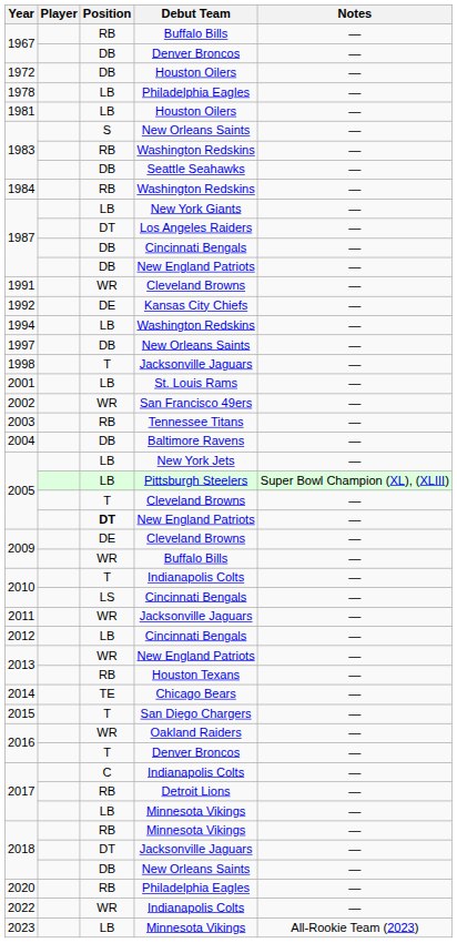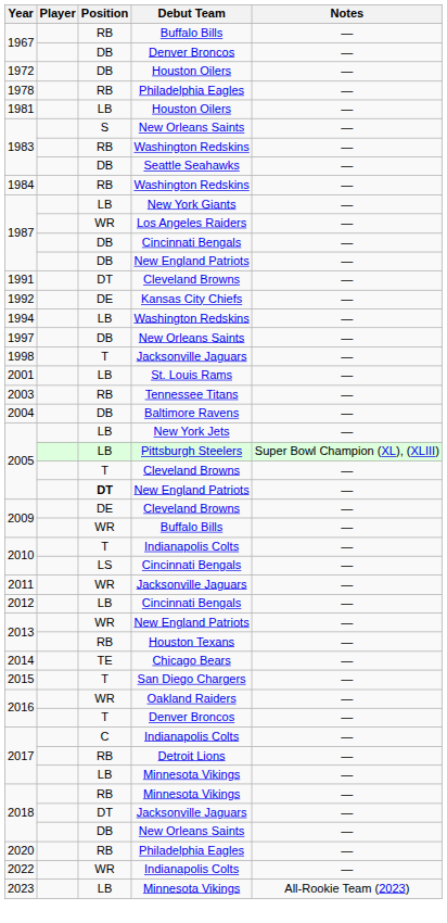 <table class="wikitable sortable" style="text-align: center;">
 <tr>
 <th>Year</th>
 <th>Player</th>
 <th>Position</th>
 <th>Debut Team</th>
 <th>Notes</th>
 </tr>
 <tr>
 <td rowspan="2">1967</td>
 <td style="text-align:center"></td>
 <td style="text-align:center">RB</td>
 <td style="text-align:center"><a href='#'>Buffalo Bills</a></td>
 <td style="text-align:center">—</td>
 </tr>
 <tr>
 <td style="text-align:center"></td>
 <td style="text-align:center">DB</td>
 <td style="text-align:center"><a href='#'>Denver Broncos</a></td>
 <td style="text-align:center">—</td>
 </tr>
 <tr>
 <td style="text-align:center">1972</td>
 <td style="text-align:center"></td>
 <td style="text-align:center">DB</td>
 <td style="text-align:center"><a href='#'>Houston Oilers</a></td>
 <td style="text-align:center">—</td>
 </tr>
 <tr>
 <td style="text-align:center">1978</td>
 <td style="text-align:center"></td>
-<td style="text-align:center">LB</td>
+<td style="text-align:center">RB</td>
 <td style="text-align:center"><a href='#'>Philadelphia Eagles</a></td>
 <td style="text-align:center">—</td>
 </tr>
 <tr>
 <td style="text-align:center">1981</td>
 <td style="text-align:center"></td>
 <td style="text-align:center">LB</td>
 <td style="text-align:center"><a href='#'>Houston Oilers</a></td>
 <td style="text-align:center">—</td>
 </tr>
 <tr>
 <td rowspan="3">1983</td>
 <td style="text-align:center"></td>
 <td style="text-align:center">S</td>
 <td style="text-align:center"><a href='#'>New Orleans Saints</a></td>
 <td style="text-align:center">—</td>
 </tr>
 <tr>
 <td style="text-align:center"></td>
 <td style="text-align:center">RB</td>
 <td style="text-align:center"><a href='#'>Washington Redskins</a></td>
 <td style="text-align:center">—</td>
 </tr>
 <tr>
 <td style="text-align:center"></td>
 <td style="text-align:center">DB</td>
 <td style="text-align:center"><a href='#'>Seattle Seahawks</a></td>
 <td style="text-align:center">—</td>
 </tr>
 <tr>
 <td style="text-align:center">1984</td>
 <td style="text-align:center"></td>
 <td style="text-align:center">RB</td>
 <td style="text-align:center"><a href='#'>Washington Redskins</a></td>
 <td style="text-align:center">—</td>
 </tr>
 <tr>
 <td rowspan="4">1987</td>
 <td style="text-align:center"></td>
 <td style="text-align:center">LB</td>
 <td style="text-align:center"><a href='#'>New York Giants</a></td>
 <td style="text-align:center">—</td>
 </tr>
 <tr>
 <td style="text-align:center"></td>
-<td style="text-align:center">DT</td>
+<td style="text-align:center">WR</td>
 <td style="text-align:center"><a href='#'>Los Angeles Raiders</a></td>
 <td style="text-align:center">—</td>
 </tr>
 <tr>
 <td style="text-align:center"></td>
 <td style="text-align:center">DB</td>
 <td style="text-align:center"><a href='#'>Cincinnati Bengals</a></td>
 <td style="text-align:center">—</td>
 </tr>
 <tr>
 <td style="text-align:center"></td>
 <td style="text-align:center">DB</td>
 <td style="text-align:center"><a href='#'>New England Patriots</a></td>
 <td style="text-align:center">—</td>
 </tr>
 <tr>
 <td style="text-align:center">1991</td>
 <td style="text-align:center"></td>
-<td style="text-align:center">WR</td>
+<td style="text-align:center">DT</td>
 <td style="text-align:center"><a href='#'>Cleveland Browns</a></td>
 <td style="text-align:center">—</td>
 </tr>
 <tr>
 <td style="text-align:center">1992</td>
 <td style="text-align:center"></td>
 <td style="text-align:center">DE</td>
 <td style="text-align:center"><a href='#'>Kansas City Chiefs</a></td>
 <td style="text-align:center">—</td>
 </tr>
 <tr>
 <td style="text-align:center">1994</td>
 <td style="text-align:center"></td>
 <td style="text-align:center">LB</td>
 <td style="text-align:center"><a href='#'>Washington Redskins</a></td>
 <td style="text-align:center">—</td>
 </tr>
 <tr>
 <td style="text-align:center">1997</td>
 <td style="text-align:center"></td>
 <td style="text-align:center">DB</td>
 <td style="text-align:center"><a href='#'>New Orleans Saints</a></td>
 <td style="text-align:center">—</td>
 </tr>
 <tr>
 <td style="text-align:center">1998</td>
 <td style="text-align:center"></td>
 <td style="text-align:center">T</td>
 <td style="text-align:center"><a href='#'>Jacksonville Jaguars</a></td>
 <td style="text-align:center">—</td>
 </tr>
 <tr>
 <td style="text-align:center">2001</td>
 <td style="text-align:center"></td>
 <td style="text-align:center">LB</td>
 <td style="text-align:center"><a href='#'>St. Louis Rams</a></td>
-<td style="text-align:center">—</td>
-</tr>
-<tr>
-<td style="text-align:center">2002</td>
-<td style="text-align:center"></td>
-<td style="text-align:center">WR</td>
-<td style="text-align:center"><a href='#'>San Francisco 49ers</a></td>
 <td style="text-align:center">—</td>
 </tr>
 <tr>
 <td style="text-align:center">2003</td>
 <td style="text-align:center"></td>
 <td style="text-align:center">RB</td>
 <td style="text-align:center"><a href='#'>Tennessee Titans</a></td>
 <td style="text-align:center">—</td>
 </tr>
 <tr>
 <td style="text-align:center">2004</td>
 <td style="text-align:center"></td>
 <td style="text-align:center">DB</td>
 <td style="text-align:center"><a href='#'>Baltimore Ravens</a></td>
 <td style="text-align:center">—</td>
 </tr>
 <tr>
 <td rowspan="4">2005</td>
 <td style="text-align:center"></td>
 <td style="text-align:center">LB</td>
 <td style="text-align:center"><a href='#'>New York Jets</a></td>
 <td style="text-align:center">—</td>
 </tr>
 <tr style="background:#DDFFDD">
 <td style="text-align:center"></td>
 <td style="text-align:center">LB</td>
 <td style="text-align:center"><a href='#'>Pittsburgh Steelers</a></td>
 <td style="text-align:center">Super Bowl Champion (<a href='#'>XL</a>), (<a href='#'>XLIII</a>)</td>
 </tr>
 <tr>
 <td style="text-align:center"></td>
 <td style="text-align:center">T</td>
 <td style="text-align:center"><a href='#'>Cleveland Browns</a></td>
 <td style="text-align:center">—</td>
 </tr>
 <tr>
 <td style="text-align:center"></td>
 <td style="text-align:center"><strong>DT</strong></td>
 <td style="text-align:center"><a href='#'>New England Patriots</a></td>
 <td style="text-align:center">—</td>
 </tr>
 <tr>
 <td rowspan="2">2009</td>
 <td style="text-align:center"></td>
 <td style="text-align:center">DE</td>
 <td style="text-align:center"><a href='#'>Cleveland Browns</a></td>
 <td style="text-align:center">—</td>
 </tr>
 <tr>
 <td style="text-align:center"></td>
 <td style="text-align:center">WR</td>
 <td style="text-align:center"><a href='#'>Buffalo Bills</a></td>
 <td style="text-align:center">—</td>
 </tr>
 <tr>
 <td rowspan="2">2010</td>
 <td style="text-align:center"></td>
 <td style="text-align:center">T</td>
 <td style="text-align:center"><a href='#'>Indianapolis Colts</a></td>
 <td style="text-align:center">—</td>
 </tr>
 <tr>
 <td style="text-align:center"></td>
 <td style="text-align:center">LS</td>
 <td style="text-align:center"><a href='#'>Cincinnati Bengals</a></td>
 <td style="text-align:center">—</td>
 </tr>
 <tr>
 <td style="text-align:center">2011</td>
 <td style="text-align:center"></td>
 <td style="text-align:center">WR</td>
 <td style="text-align:center"><a href='#'>Jacksonville Jaguars</a></td>
 <td style="text-align:center">—</td>
 </tr>
 <tr>
 <td style="text-align:center">2012</td>
 <td style="text-align:center"></td>
 <td style="text-align:center">LB</td>
 <td style="text-align:center"><a href='#'>Cincinnati Bengals</a></td>
 <td style="text-align:center">—</td>
 </tr>
 <tr>
 <td rowspan="2">2013</td>
 <td style="text-align:center"></td>
 <td style="text-align:center">WR</td>
 <td style="text-align:center"><a href='#'>New England Patriots</a></td>
 <td style="text-align:center">—</td>
 </tr>
 <tr>
 <td style="text-align:center"></td>
 <td style="text-align:center">RB</td>
 <td style="text-align:center"><a href='#'>Houston Texans</a></td>
 <td style="text-align:center">—</td>
 </tr>
 <tr>
 <td style="text-align:center">2014</td>
 <td style="text-align:center"></td>
 <td style="text-align:center">TE</td>
 <td style="text-align:center"><a href='#'>Chicago Bears</a></td>
 <td style="text-align:center">—</td>
 </tr>
 <tr>
 <td style="text-align:center">2015</td>
 <td style="text-align:center"></td>
 <td style="text-align:center">T</td>
 <td style="text-align:center"><a href='#'>San Diego Chargers</a></td>
 <td style="text-align:center">—</td>
 </tr>
 <tr>
 <td rowspan="2">2016</td>
 <td style="text-align:center"></td>
 <td style="text-align:center">WR</td>
 <td style="text-align:center"><a href='#'>Oakland Raiders</a></td>
 <td style="text-align:center">—</td>
 </tr>
 <tr>
 <td style="text-align:center"></td>
 <td style="text-align:center">T</td>
 <td style="text-align:center"><a href='#'>Denver Broncos</a></td>
 <td style="text-align:center">—</td>
 </tr>
 <tr>
 <td rowspan="3">2017</td>
 <td style="text-align:center"></td>
 <td style="text-align:center">C</td>
 <td style="text-align:center"><a href='#'>Indianapolis Colts</a></td>
 <td style="text-align:center">—</td>
 </tr>
 <tr>
 <td style="text-align:center"></td>
 <td style="text-align:center">RB</td>
 <td style="text-align:center"><a href='#'>Detroit Lions</a></td>
 <td style="text-align:center">—</td>
 </tr>
 <tr>
 <td style="text-align:center"></td>
 <td style="text-align:center">LB</td>
 <td style="text-align:center"><a href='#'>Minnesota Vikings</a></td>
 <td style="text-align:center">—</td>
 </tr>
 <tr>
 <td rowspan="3">2018</td>
 <td style="text-align:center"></td>
 <td style="text-align:center">RB</td>
 <td style="text-align:center"><a href='#'>Minnesota Vikings</a></td>
 <td style="text-align:center">—</td>
 </tr>
 <tr>
 <td style="text-align:center"></td>
 <td style="text-align:center">DT</td>
 <td style="text-align:center"><a href='#'>Jacksonville Jaguars</a></td>
 <td style="text-align:center">—</td>
 </tr>
 <tr>
 <td style="text-align:center"></td>
 <td style="text-align:center">DB</td>
 <td style="text-align:center"><a href='#'>New Orleans Saints</a></td>
 <td style="text-align:center">—</td>
 </tr>
 <tr>
 <td style="text-align:center">2020</td>
 <td style="text-align:center"></td>
 <td style="text-align:center">RB</td>
 <td style="text-align:center"><a href='#'>Philadelphia Eagles</a></td>
 <td style="text-align:center">—</td>
 </tr>
 <tr>
 <td style="text-align:center">2022</td>
 <td style="text-align:center"></td>
 <td style="text-align:center">WR</td>
 <td style="text-align:center"><a href='#'>Indianapolis Colts</a></td>
 <td style="text-align:center">—</td>
 </tr>
 <tr>
 <td style="text-align:center">2023</td>
 <td style="text-align:center"></td>
 <td style="text-align:center">LB</td>
 <td style="text-align:center"><a href='#'>Minnesota Vikings</a></td>
 <td style="text-align:center">All-Rookie Team (<a href='#'>2023</a>)</td>
 </tr>
 </table>
